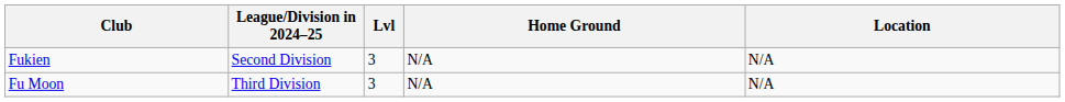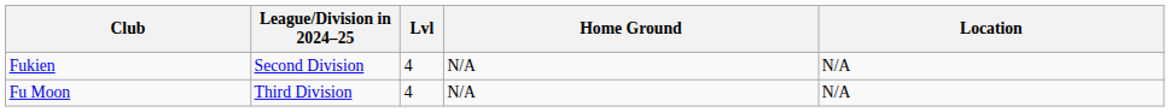 <table class="wikitable sortable" width=80% style="font-size:90%">
 <tr>
 <th width=17%><strong>Club</strong></th>
 <th width=10%><strong>League/Division in 2024–25</strong></th>
 <th width=3%><strong>Lvl</strong></th>
 <th width=26%><strong>Home Ground</strong></th>
 <th width=24%><strong>Location</strong></th>
 </tr>
 <tr>
 <td><a href='#'>Fukien</a></td>
 <td><a href='#'>Second Division</a></td>
-<td>3</td>
+<td>4</td>
 <td>N/A</td>
 <td>N/A</td>
 </tr>
 <tr>
 <td><a href='#'>Fu Moon</a></td>
 <td><a href='#'>Third Division</a></td>
-<td>3</td>
+<td>4</td>
 <td>N/A</td>
 <td>N/A</td>
 </tr>
 </table>
